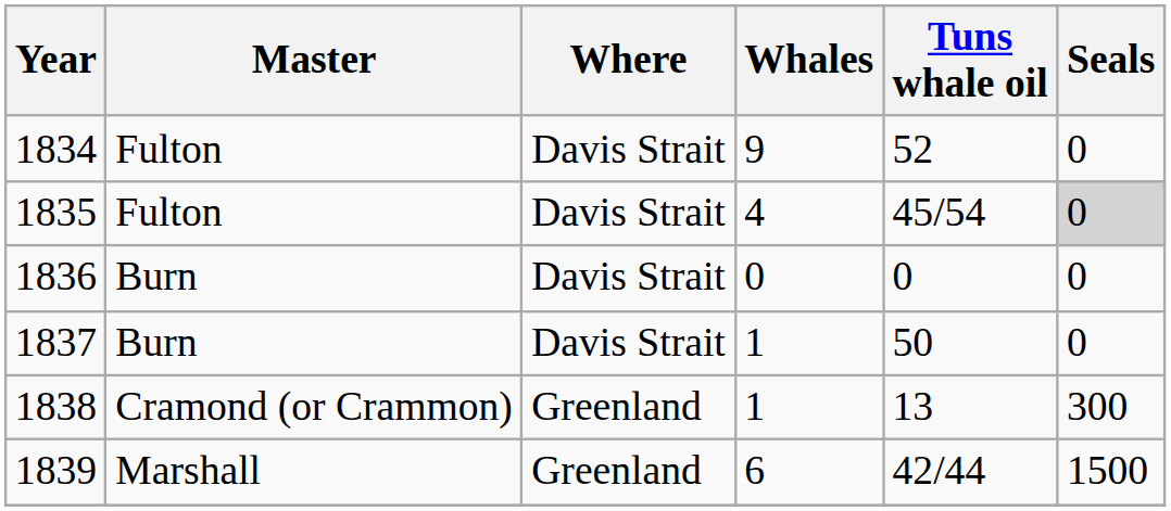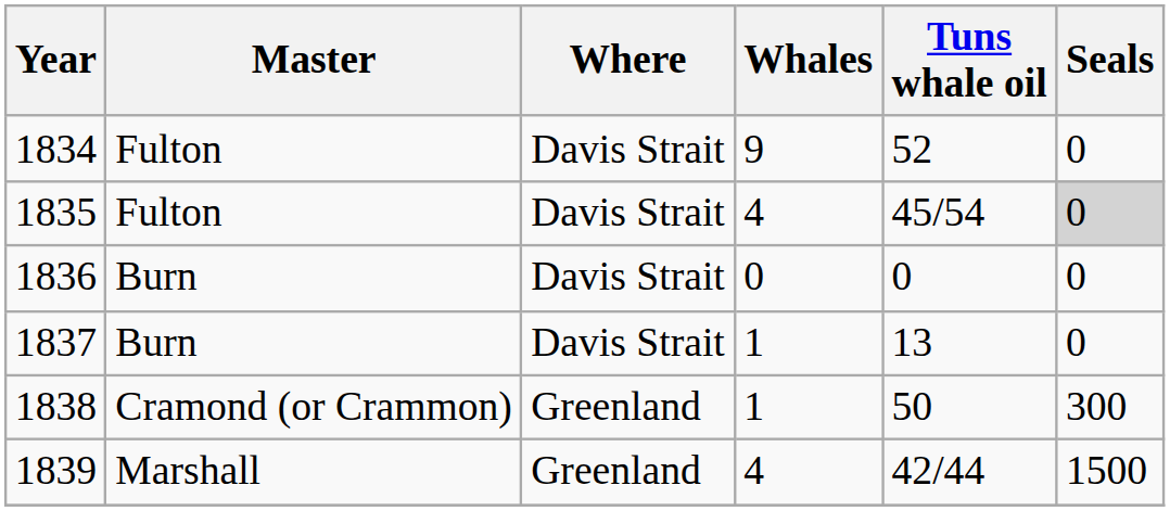 <table class=" wikitable">
 <tr>
 <th>Year</th>
 <th>Master</th>
 <th>Where</th>
 <th>Whales</th>
 <th><a href='#'>Tuns</a> <br>whale oil</th>
 <th>Seals</th>
 </tr>
 <tr>
 <td>1834</td>
 <td>Fulton</td>
 <td>Davis Strait</td>
 <td>9</td>
 <td>52</td>
 <td>0</td>
 </tr>
 <tr>
 <td>1835</td>
 <td>Fulton</td>
 <td>Davis Strait</td>
 <td>4</td>
 <td>45/54</td>
 <td style="background: lightgrey;">0</td>
 </tr>
 <tr>
 <td>1836</td>
 <td>Burn</td>
 <td>Davis Strait</td>
 <td>0</td>
 <td>0</td>
 <td>0</td>
 </tr>
 <tr>
 <td>1837</td>
 <td>Burn</td>
 <td>Davis Strait</td>
 <td>1</td>
-<td>50</td>
+<td>13</td>
 <td>0</td>
 </tr>
 <tr>
 <td>1838</td>
 <td>Cramond (or Crammon)</td>
 <td>Greenland</td>
 <td>1</td>
-<td>13</td>
+<td>50</td>
 <td>300</td>
 </tr>
 <tr>
 <td>1839</td>
 <td>Marshall</td>
 <td>Greenland</td>
-<td>6</td>
+<td>4</td>
 <td>42/44</td>
 <td>1500</td>
 </tr>
 <tr>
 </tr>
 </table>
